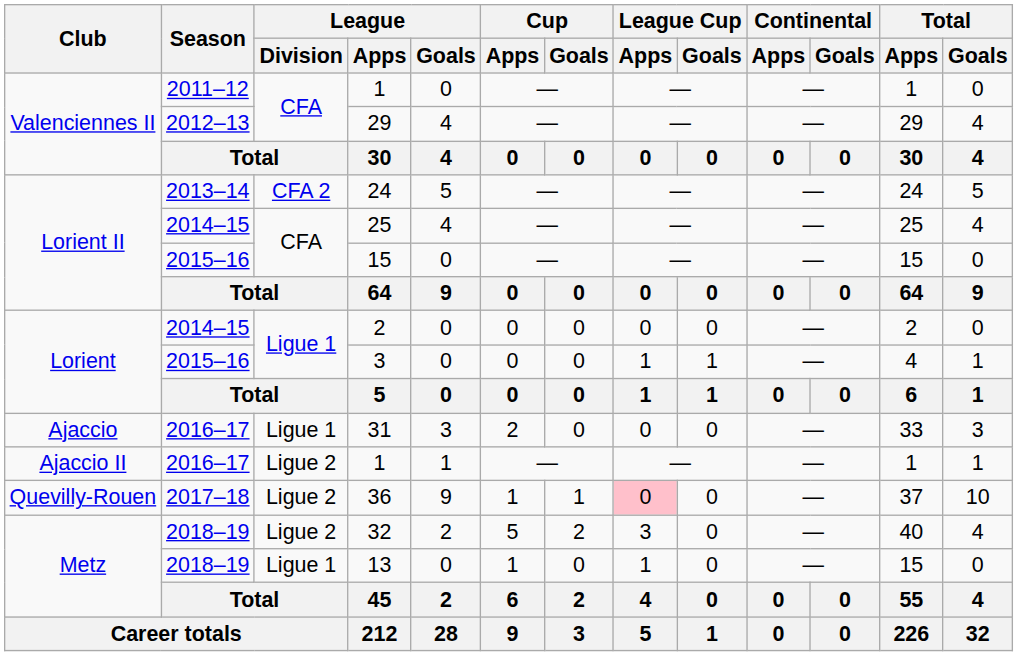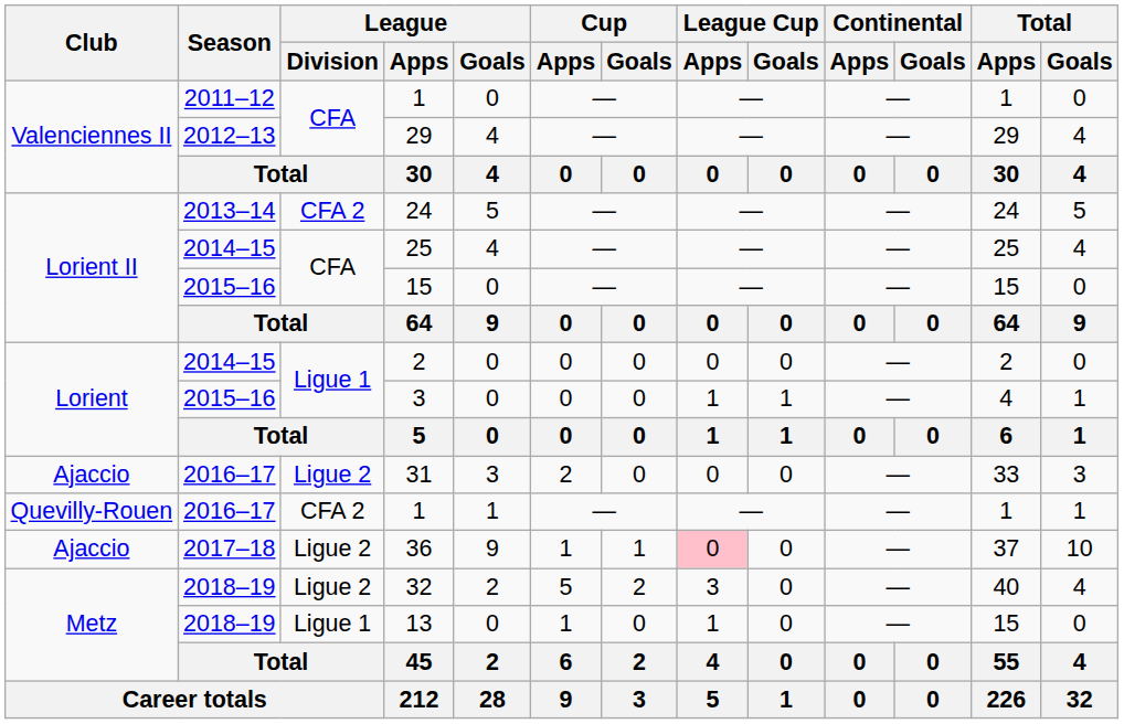 <table class="wikitable" style="text-align:center">
 <tr>
 <th rowspan="2">Club</th>
 <th rowspan="2">Season</th>
 <th colspan="3">League</th>
 <th colspan="2">Cup</th>
 <th colspan="2">League Cup</th>
 <th colspan="2">Continental</th>
 <th colspan="2">Total</th>
 </tr>
 <tr>
 <th>Division</th>
 <th>Apps</th>
 <th>Goals</th>
 <th>Apps</th>
 <th>Goals</th>
 <th>Apps</th>
 <th>Goals</th>
 <th>Apps</th>
 <th>Goals</th>
 <th>Apps</th>
 <th>Goals</th>
 </tr>
 <tr>
 <td rowspan="3"><a href='#'>Valenciennes II</a></td>
 <td><a href='#'>2011–12</a></td>
 <td rowspan="2"><a href='#'>CFA</a></td>
 <td>1</td>
 <td>0</td>
 <td colspan="2">—</td>
 <td colspan="2">—</td>
 <td colspan="2">—</td>
 <td>1</td>
 <td>0</td>
 </tr>
 <tr>
 <td><a href='#'>2012–13</a></td>
 <td>29</td>
 <td>4</td>
 <td colspan="2">—</td>
 <td colspan="2">—</td>
 <td colspan="2">—</td>
 <td>29</td>
 <td>4</td>
 </tr>
 <tr>
 <th colspan="2">Total</th>
 <th>30</th>
 <th>4</th>
 <th>0</th>
 <th>0</th>
 <th>0</th>
 <th>0</th>
 <th>0</th>
 <th>0</th>
 <th>30</th>
 <th>4</th>
 </tr>
 <tr>
 <td rowspan="4"><a href='#'>Lorient II</a></td>
 <td><a href='#'>2013–14</a></td>
 <td><a href='#'>CFA 2</a></td>
 <td>24</td>
 <td>5</td>
 <td colspan="2">—</td>
 <td colspan="2">—</td>
 <td colspan="2">—</td>
 <td>24</td>
 <td>5</td>
 </tr>
 <tr>
 <td><a href='#'>2014–15</a></td>
 <td rowspan="2">CFA</td>
 <td>25</td>
 <td>4</td>
 <td colspan="2">—</td>
 <td colspan="2">—</td>
 <td colspan="2">—</td>
 <td>25</td>
 <td>4</td>
 </tr>
 <tr>
 <td><a href='#'>2015–16</a></td>
 <td>15</td>
 <td>0</td>
 <td colspan="2">—</td>
 <td colspan="2">—</td>
 <td colspan="2">—</td>
 <td>15</td>
 <td>0</td>
 </tr>
 <tr>
 <th colspan="2">Total</th>
 <th>64</th>
 <th>9</th>
 <th>0</th>
 <th>0</th>
 <th>0</th>
 <th>0</th>
 <th>0</th>
 <th>0</th>
 <th>64</th>
 <th>9</th>
 </tr>
 <tr>
 <td rowspan="3"><a href='#'>Lorient</a></td>
 <td><a href='#'>2014–15</a></td>
 <td rowspan="2"><a href='#'>Ligue 1</a></td>
 <td>2</td>
 <td>0</td>
 <td>0</td>
 <td>0</td>
 <td>0</td>
 <td>0</td>
 <td colspan="2">—</td>
 <td>2</td>
 <td>0</td>
 </tr>
 <tr>
 <td><a href='#'>2015–16</a></td>
 <td>3</td>
 <td>0</td>
 <td>0</td>
 <td>0</td>
 <td>1</td>
 <td>1</td>
 <td colspan="2">—</td>
 <td>4</td>
 <td>1</td>
 </tr>
 <tr>
 <th colspan="2">Total</th>
 <th>5</th>
 <th>0</th>
 <th>0</th>
 <th>0</th>
 <th>1</th>
 <th>1</th>
 <th>0</th>
 <th>0</th>
 <th>6</th>
 <th>1</th>
 </tr>
 <tr>
 <td><a href='#'>Ajaccio</a></td>
 <td><a href='#'>2016–17</a></td>
-<td>Ligue 1</td>
+<td><a href='#'>Ligue 2</a></td>
 <td>31</td>
 <td>3</td>
 <td>2</td>
 <td>0</td>
 <td>0</td>
 <td>0</td>
 <td colspan="2">—</td>
 <td>33</td>
 <td>3</td>
 </tr>
 <tr>
-<td><a href='#'>Ajaccio II</a></td>
+<td><a href='#'>Quevilly-Rouen</a></td>
 <td><a href='#'>2016–17</a></td>
-<td>Ligue 2</td>
+<td>CFA 2</td>
 <td>1</td>
 <td>1</td>
 <td colspan="2">—</td>
 <td colspan="2">—</td>
 <td colspan="2">—</td>
 <td>1</td>
 <td>1</td>
 </tr>
 <tr>
-<td><a href='#'>Quevilly-Rouen</a></td>
+<td><a href='#'>Ajaccio</a></td>
 <td><a href='#'>2017–18</a></td>
 <td>Ligue 2</td>
 <td>36</td>
 <td>9</td>
 <td>1</td>
 <td>1</td>
 <td style="background: pink;">0</td>
 <td>0</td>
 <td colspan="2">—</td>
 <td>37</td>
 <td>10</td>
 </tr>
 <tr>
 <td rowspan="3"><a href='#'>Metz</a></td>
 <td><a href='#'>2018–19</a></td>
 <td>Ligue 2</td>
 <td>32</td>
 <td>2</td>
 <td>5</td>
 <td>2</td>
 <td>3</td>
 <td>0</td>
 <td colspan="2">—</td>
 <td>40</td>
 <td>4</td>
 </tr>
 <tr>
 <td><a href='#'>2018–19</a></td>
 <td>Ligue 1</td>
 <td>13</td>
 <td>0</td>
 <td>1</td>
 <td>0</td>
 <td>1</td>
 <td>0</td>
 <td colspan="2">—</td>
 <td>15</td>
 <td>0</td>
 </tr>
 <tr>
 <th colspan="2">Total</th>
 <th>45</th>
 <th>2</th>
 <th>6</th>
 <th>2</th>
 <th>4</th>
 <th>0</th>
 <th>0</th>
 <th>0</th>
 <th>55</th>
 <th>4</th>
 </tr>
 <tr>
 <th colspan="3">Career totals</th>
 <th>212</th>
 <th>28</th>
 <th>9</th>
 <th>3</th>
 <th>5</th>
 <th>1</th>
 <th>0</th>
 <th>0</th>
 <th>226</th>
 <th>32</th>
 </tr>
 </table>
